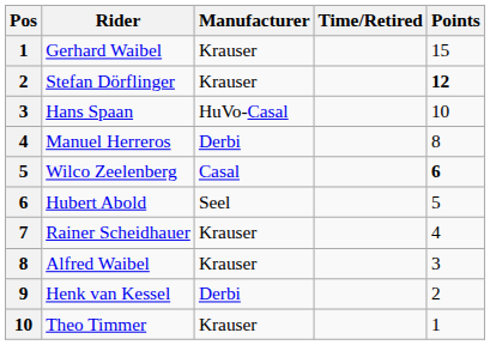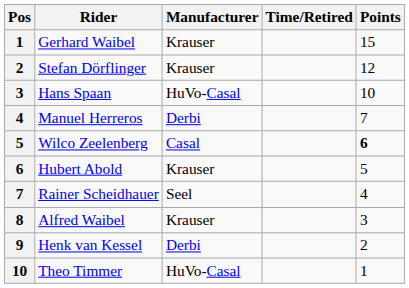 <table class="wikitable" style="font-size: 95%;">
 <tr>
 <th>Pos</th>
 <th>Rider</th>
 <th>Manufacturer</th>
 <th>Time/Retired</th>
 <th>Points</th>
 </tr>
 <tr>
 <th>1</th>
 <td> <a href='#'>Gerhard Waibel</a></td>
 <td>Krauser</td>
 <td></td>
 <td>15</td>
 </tr>
 <tr>
 <th>2</th>
 <td> <a href='#'>Stefan Dörflinger</a></td>
 <td>Krauser</td>
 <td></td>
-<td><strong>12</strong></td>
+<td>12</td>
 </tr>
 <tr>
 <th>3</th>
 <td> <a href='#'>Hans Spaan</a></td>
 <td>HuVo-<a href='#'>Casal</a></td>
 <td></td>
 <td>10</td>
 </tr>
 <tr>
 <th>4</th>
 <td> <a href='#'>Manuel Herreros</a></td>
 <td><a href='#'>Derbi</a></td>
 <td></td>
-<td>8</td>
+<td>7</td>
 </tr>
 <tr>
 <th>5</th>
 <td> <a href='#'>Wilco Zeelenberg</a></td>
 <td><a href='#'>Casal</a></td>
 <td></td>
 <td><strong>6</strong></td>
 </tr>
 <tr>
 <th>6</th>
 <td> <a href='#'>Hubert Abold</a></td>
-<td>Seel</td>
+<td>Krauser</td>
 <td></td>
 <td>5</td>
 </tr>
 <tr>
 <th>7</th>
 <td> <a href='#'>Rainer Scheidhauer</a></td>
-<td>Krauser</td>
+<td>Seel</td>
 <td></td>
 <td>4</td>
 </tr>
 <tr>
 <th>8</th>
 <td> <a href='#'>Alfred Waibel</a></td>
 <td>Krauser</td>
 <td></td>
 <td>3</td>
 </tr>
 <tr>
 <th>9</th>
 <td> <a href='#'>Henk van Kessel</a></td>
 <td><a href='#'>Derbi</a></td>
 <td></td>
 <td>2</td>
 </tr>
 <tr>
 <th>10</th>
 <td> <a href='#'>Theo Timmer</a></td>
-<td>Krauser</td>
+<td>HuVo-<a href='#'>Casal</a></td>
 <td></td>
 <td>1</td>
 </tr>
 </table>
